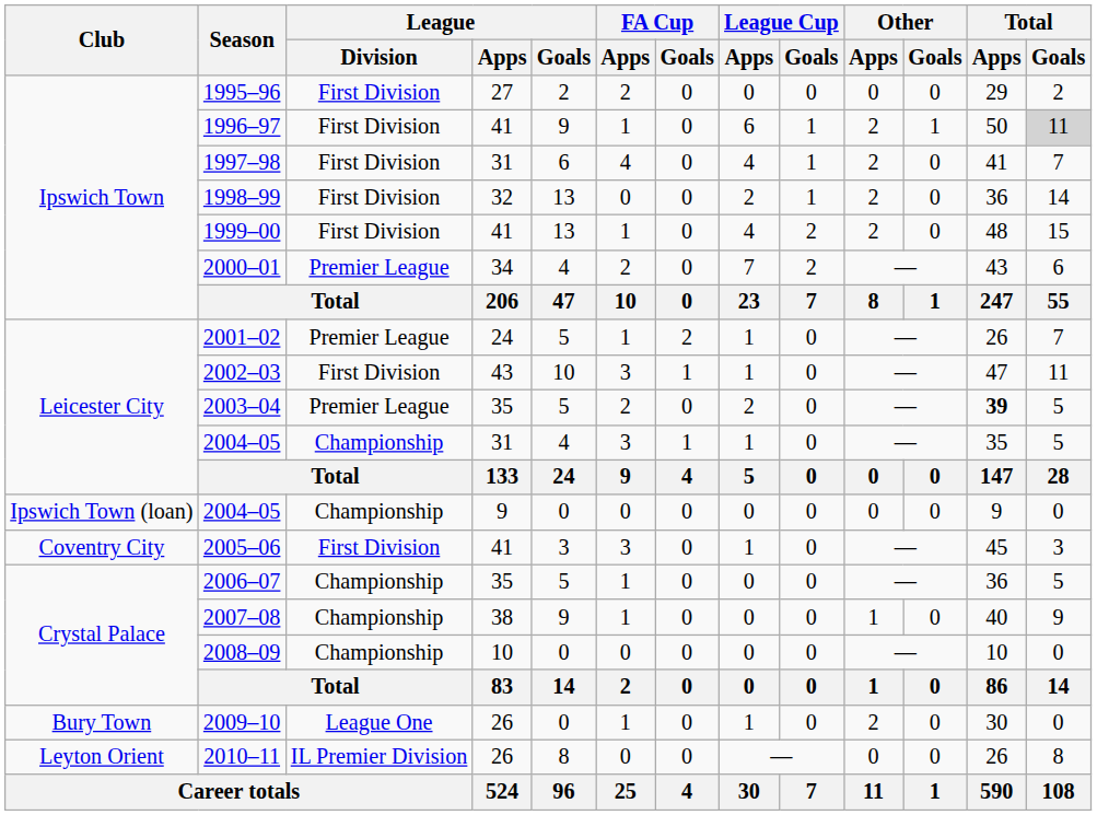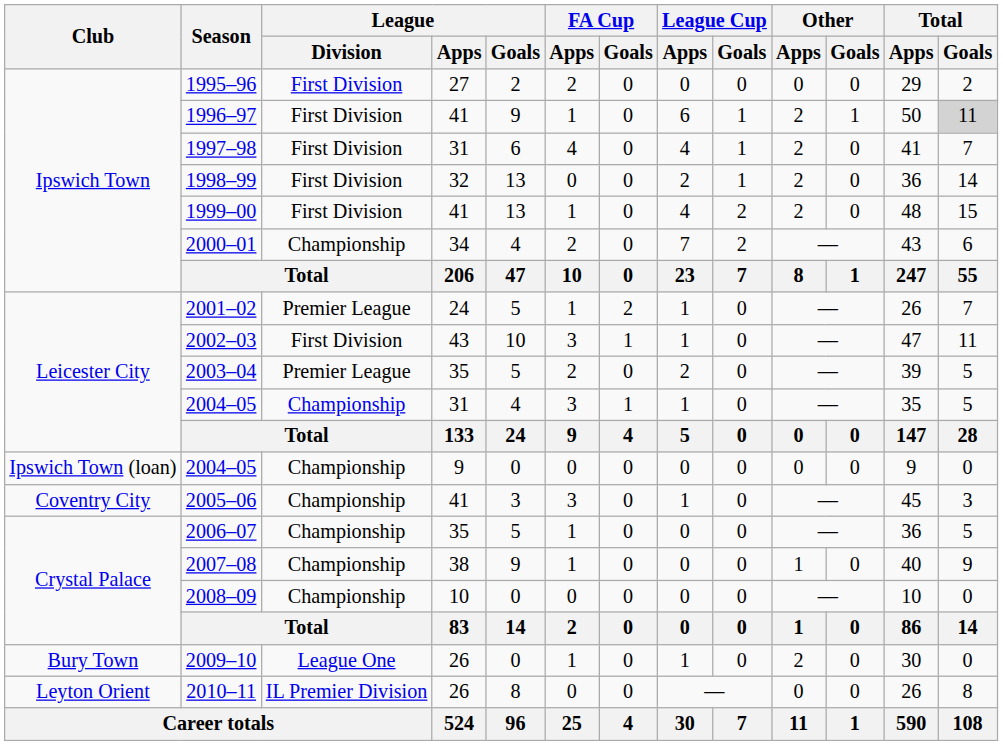 <table class="wikitable" style="text-align: center;">
 <tr>
 <th rowspan="2">Club</th>
 <th rowspan="2">Season</th>
 <th colspan="3">League</th>
 <th colspan="2"><a href='#'>FA Cup</a></th>
 <th colspan="2"><a href='#'>League Cup</a></th>
 <th colspan="2">Other</th>
 <th colspan="2">Total</th>
 </tr>
 <tr>
 <th>Division</th>
 <th>Apps</th>
 <th>Goals</th>
 <th>Apps</th>
 <th>Goals</th>
 <th>Apps</th>
 <th>Goals</th>
 <th>Apps</th>
 <th>Goals</th>
 <th>Apps</th>
 <th>Goals</th>
 </tr>
 <tr>
 <td rowspan="7" valign="center"><a href='#'>Ipswich Town</a></td>
 <td><a href='#'>1995–96</a></td>
 <td><a href='#'>First Division</a></td>
 <td>27</td>
 <td>2</td>
 <td>2</td>
 <td>0</td>
 <td>0</td>
 <td>0</td>
 <td>0</td>
 <td>0</td>
 <td>29</td>
 <td>2</td>
 </tr>
 <tr>
 <td><a href='#'>1996–97</a></td>
 <td>First Division</td>
 <td>41</td>
 <td>9</td>
 <td>1</td>
 <td>0</td>
 <td>6</td>
 <td>1</td>
 <td>2</td>
 <td>1</td>
 <td>50</td>
 <td style="background: lightgrey;">11</td>
 </tr>
 <tr>
 <td><a href='#'>1997–98</a></td>
 <td>First Division</td>
 <td>31</td>
 <td>6</td>
 <td>4</td>
 <td>0</td>
 <td>4</td>
 <td>1</td>
 <td>2</td>
 <td>0</td>
 <td>41</td>
 <td>7</td>
 </tr>
 <tr>
 <td><a href='#'>1998–99</a></td>
 <td>First Division</td>
 <td>32</td>
 <td>13</td>
 <td>0</td>
 <td>0</td>
 <td>2</td>
 <td>1</td>
 <td>2</td>
 <td>0</td>
 <td>36</td>
 <td>14</td>
 </tr>
 <tr>
 <td><a href='#'>1999–00</a></td>
 <td>First Division</td>
 <td>41</td>
 <td>13</td>
 <td>1</td>
 <td>0</td>
 <td>4</td>
 <td>2</td>
 <td>2</td>
 <td>0</td>
 <td>48</td>
 <td>15</td>
 </tr>
 <tr>
 <td><a href='#'>2000–01</a></td>
-<td><a href='#'>Premier League</a></td>
+<td>Championship</td>
 <td>34</td>
 <td>4</td>
 <td>2</td>
 <td>0</td>
 <td>7</td>
 <td>2</td>
 <td colspan="2">—</td>
 <td>43</td>
 <td>6</td>
 </tr>
 <tr>
 <th colspan="2"><strong>Total</strong></th>
 <th>206</th>
 <th>47</th>
 <th>10</th>
 <th>0</th>
 <th>23</th>
 <th>7</th>
 <th>8</th>
 <th>1</th>
 <th>247</th>
 <th>55</th>
 </tr>
 <tr>
 <td rowspan="5"><a href='#'>Leicester City</a></td>
 <td><a href='#'>2001–02</a></td>
 <td>Premier League</td>
 <td>24</td>
 <td>5</td>
 <td>1</td>
 <td>2</td>
 <td>1</td>
 <td>0</td>
 <td colspan="2">—</td>
 <td>26</td>
 <td>7</td>
 </tr>
 <tr>
 <td><a href='#'>2002–03</a></td>
 <td>First Division</td>
 <td>43</td>
 <td>10</td>
 <td>3</td>
 <td>1</td>
 <td>1</td>
 <td>0</td>
 <td colspan="2">—</td>
 <td>47</td>
 <td>11</td>
 </tr>
 <tr>
 <td><a href='#'>2003–04</a></td>
 <td>Premier League</td>
 <td>35</td>
 <td>5</td>
 <td>2</td>
 <td>0</td>
 <td>2</td>
 <td>0</td>
 <td colspan="2">—</td>
-<td><strong>39</strong></td>
+<td>39</td>
 <td>5</td>
 </tr>
 <tr>
 <td><a href='#'>2004–05</a></td>
 <td><a href='#'>Championship</a></td>
 <td>31</td>
 <td>4</td>
 <td>3</td>
 <td>1</td>
 <td>1</td>
 <td>0</td>
 <td colspan="2">—</td>
 <td>35</td>
 <td>5</td>
 </tr>
 <tr>
 <th colspan="2"><strong>Total</strong></th>
 <th>133</th>
 <th>24</th>
 <th>9</th>
 <th>4</th>
 <th>5</th>
 <th>0</th>
 <th>0</th>
 <th>0</th>
 <th>147</th>
 <th>28</th>
 </tr>
 <tr>
 <td><a href='#'>Ipswich Town</a> (loan)</td>
 <td><a href='#'>2004–05</a></td>
 <td>Championship</td>
 <td>9</td>
 <td>0</td>
 <td>0</td>
 <td>0</td>
 <td>0</td>
 <td>0</td>
 <td>0</td>
 <td>0</td>
 <td>9</td>
 <td>0</td>
 </tr>
 <tr>
 <td><a href='#'>Coventry City</a></td>
 <td><a href='#'>2005–06</a></td>
-<td><a href='#'>First Division</a></td>
+<td>Championship</td>
 <td>41</td>
 <td>3</td>
 <td>3</td>
 <td>0</td>
 <td>1</td>
 <td>0</td>
 <td colspan="2">—</td>
 <td>45</td>
 <td>3</td>
 </tr>
 <tr>
 <td rowspan="4"><a href='#'>Crystal Palace</a></td>
 <td><a href='#'>2006–07</a></td>
 <td>Championship</td>
 <td>35</td>
 <td>5</td>
 <td>1</td>
 <td>0</td>
 <td>0</td>
 <td>0</td>
 <td colspan="2">—</td>
 <td>36</td>
 <td>5</td>
 </tr>
 <tr>
 <td><a href='#'>2007–08</a></td>
 <td>Championship</td>
 <td>38</td>
 <td>9</td>
 <td>1</td>
 <td>0</td>
 <td>0</td>
 <td>0</td>
 <td>1</td>
 <td>0</td>
 <td>40</td>
 <td>9</td>
 </tr>
 <tr>
 <td><a href='#'>2008–09</a></td>
 <td>Championship</td>
 <td>10</td>
 <td>0</td>
 <td>0</td>
 <td>0</td>
 <td>0</td>
 <td>0</td>
 <td colspan="2">—</td>
 <td>10</td>
 <td>0</td>
 </tr>
 <tr>
 <th colspan="2"><strong>Total</strong></th>
 <th>83</th>
 <th>14</th>
 <th>2</th>
 <th>0</th>
 <th>0</th>
 <th>0</th>
 <th>1</th>
 <th>0</th>
 <th>86</th>
 <th>14</th>
 </tr>
 <tr>
 <td><a href='#'>Bury Town</a></td>
 <td><a href='#'>2009–10</a></td>
 <td><a href='#'>League One</a></td>
 <td>26</td>
 <td>0</td>
 <td>1</td>
 <td>0</td>
 <td>1</td>
 <td>0</td>
 <td>2</td>
 <td>0</td>
 <td>30</td>
 <td>0</td>
 </tr>
 <tr>
 <td><a href='#'>Leyton Orient</a></td>
 <td><a href='#'>2010–11</a></td>
 <td><a href='#'>IL Premier Division</a></td>
 <td>26</td>
 <td>8</td>
 <td>0</td>
 <td>0</td>
 <td colspan="2">—</td>
 <td>0</td>
 <td>0</td>
 <td>26</td>
 <td>8</td>
 </tr>
 <tr>
 <th colspan="3">Career totals</th>
 <th>524</th>
 <th>96</th>
 <th>25</th>
 <th>4</th>
 <th>30</th>
 <th>7</th>
 <th>11</th>
 <th>1</th>
 <th>590</th>
 <th>108</th>
 </tr>
 </table>
